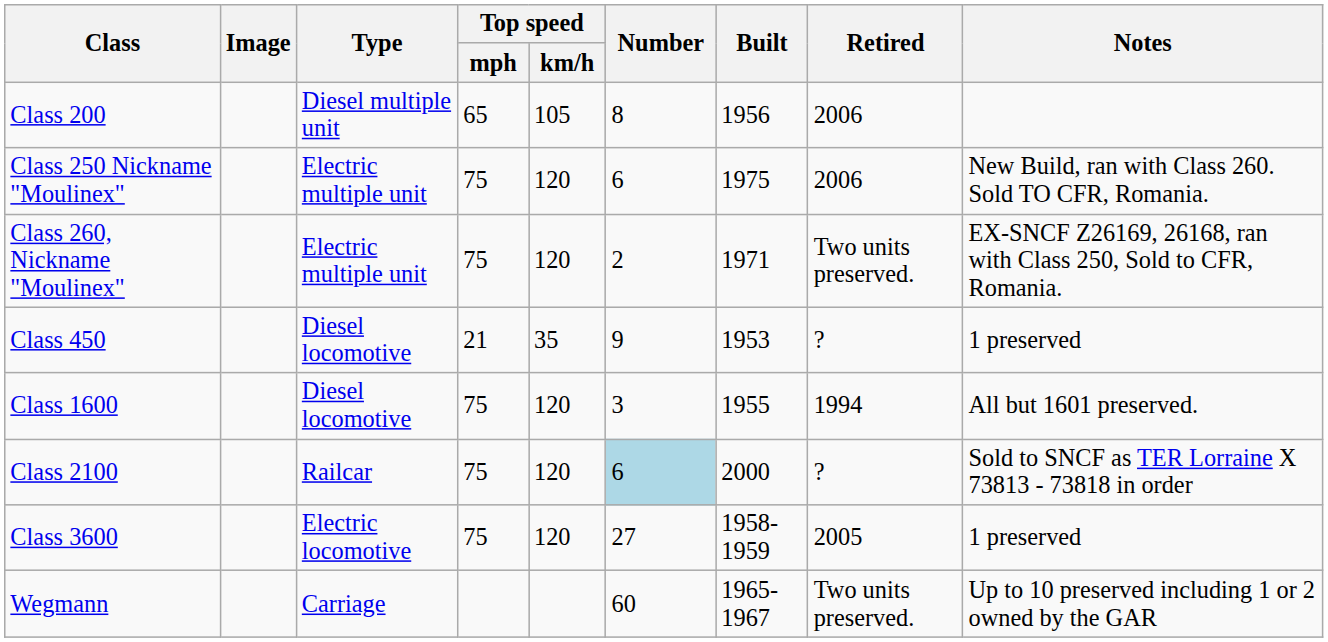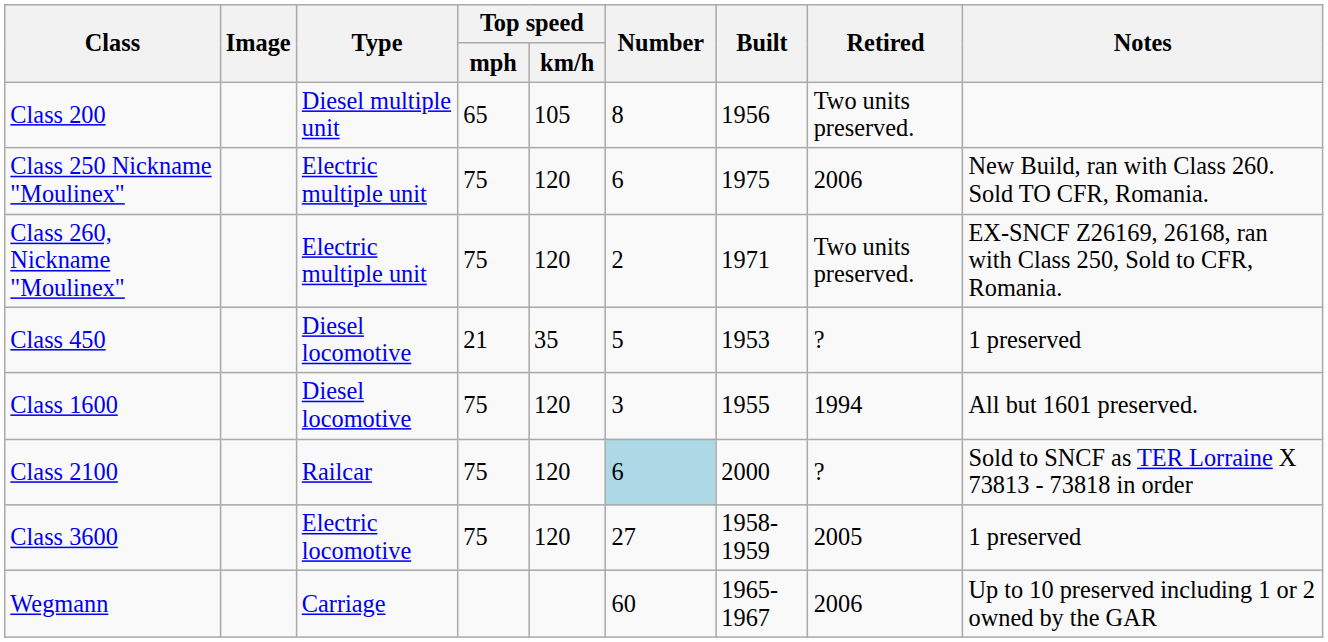 <table class="wikitable">
 <tr ---- bgcolor=#f9f9f9>
 <th rowspan="2"> Class </th>
 <th rowspan="2">Image</th>
 <th rowspan="2"> Type </th>
 <th colspan="2"> Top speed </th>
 <th rowspan="2"> Number </th>
 <th rowspan="2"> Built </th>
 <th rowspan="2"> Retired </th>
 <th rowspan="2"> Notes </th>
 </tr>
 <tr ---- bgcolor=#f9f9f9>
 <th> mph </th>
 <th> km/h </th>
 </tr>
 <tr>
 <td><a href='#'>Class 200</a></td>
 <td></td>
 <td><a href='#'>Diesel multiple unit</a></td>
 <td>65</td>
 <td>105</td>
 <td>8</td>
 <td>1956</td>
-<td>2006</td>
+<td>Two units preserved.</td>
 <td></td>
 </tr>
 <tr>
 <td><a href='#'>Class 250 Nickname "Moulinex"</a></td>
 <td></td>
 <td><a href='#'>Electric multiple unit</a></td>
 <td>75</td>
 <td>120</td>
 <td>6</td>
 <td>1975</td>
 <td>2006</td>
 <td>New Build, ran with Class 260. Sold TO CFR, Romania.</td>
 </tr>
 <tr>
 <td><a href='#'>Class 260, Nickname "Moulinex"</a></td>
 <td></td>
 <td><a href='#'>Electric multiple unit</a></td>
 <td>75</td>
 <td>120</td>
 <td>2</td>
 <td>1971</td>
 <td>Two units preserved.</td>
 <td>EX-SNCF Z26169, 26168, ran with Class 250, Sold to CFR, Romania.</td>
 </tr>
 <tr>
 <td><a href='#'>Class 450</a></td>
 <td></td>
 <td><a href='#'>Diesel locomotive</a></td>
 <td>21</td>
 <td>35</td>
-<td>9</td>
+<td>5</td>
 <td>1953</td>
 <td>?</td>
 <td>1 preserved</td>
 </tr>
 <tr>
 <td><a href='#'>Class 1600</a></td>
 <td></td>
 <td><a href='#'>Diesel locomotive</a></td>
 <td>75</td>
 <td>120</td>
 <td>3</td>
 <td>1955</td>
 <td>1994</td>
 <td>All but 1601 preserved.</td>
 </tr>
 <tr>
 <td><a href='#'>Class 2100</a></td>
 <td></td>
 <td><a href='#'>Railcar</a></td>
 <td>75</td>
 <td>120</td>
 <td style="background: lightblue;">6</td>
 <td>2000</td>
 <td>?</td>
 <td>Sold to SNCF as <a href='#'>TER Lorraine</a> X 73813 - 73818 in order</td>
 </tr>
 <tr>
 <td><a href='#'>Class 3600</a></td>
 <td></td>
 <td><a href='#'>Electric locomotive</a></td>
 <td>75</td>
 <td>120</td>
 <td>27</td>
 <td>1958-1959</td>
 <td>2005</td>
 <td>1 preserved</td>
 </tr>
 <tr>
 <td><a href='#'>Wegmann</a></td>
 <td></td>
 <td><a href='#'>Carriage</a></td>
 <td></td>
 <td></td>
 <td>60</td>
 <td>1965-1967</td>
-<td>Two units preserved.</td>
+<td>2006</td>
 <td>Up to 10 preserved including 1 or 2 owned by the GAR</td>
 </tr>
 </table>
